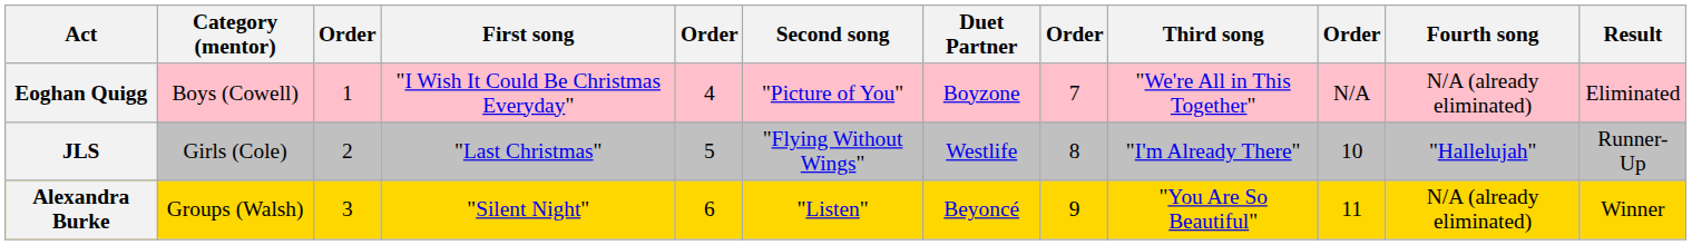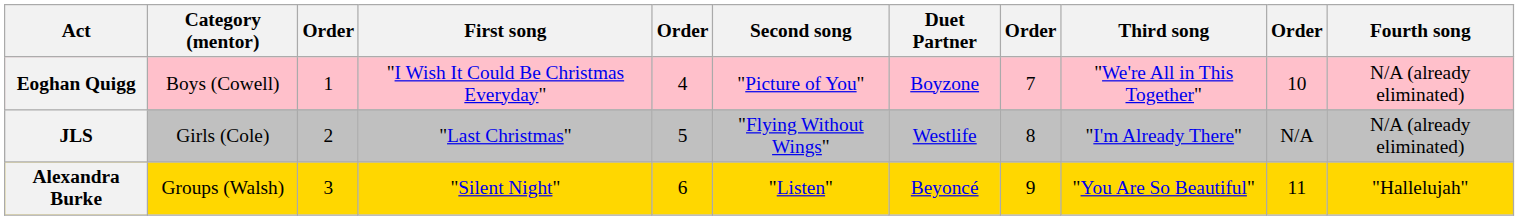 <table class="wikitable plainrowheaders" style="text-align:center;">
 <tr>
 <th scope="col">Act</th>
 <th scope="col">Category (mentor)</th>
 <th scope="col">Order</th>
 <th scope=col>First song</th>
 <th scope=col>Order</th>
 <th scope=col>Second song</th>
 <th scope=col>Duet Partner</th>
 <th scope=col>Order</th>
 <th scope=col>Third song</th>
 <th scope=col>Order</th>
 <th scope="col">Fourth song</th>
-<th scope="col">Result</th>
 </tr>
 <tr style="background:pink;">
 <th scope=row>Eoghan Quigg</th>
 <td>Boys (Cowell)</td>
 <td>1</td>
 <td>"<a href='#'>I Wish It Could Be Christmas Everyday</a>"</td>
 <td>4</td>
 <td>"<a href='#'>Picture of You</a>"</td>
 <td><a href='#'>Boyzone</a></td>
 <td>7</td>
 <td>"<a href='#'>We're All in This Together</a>"</td>
-<td>N/A</td>
+<td>10</td>
 <td>N/A (already eliminated)</td>
-<td>Eliminated</td>
 </tr>
 <tr style="background:silver;">
 <th scope=row>JLS</th>
 <td>Girls (Cole)</td>
 <td>2</td>
 <td>"<a href='#'>Last Christmas</a>"</td>
 <td>5</td>
 <td>"<a href='#'>Flying Without Wings</a>"</td>
 <td><a href='#'>Westlife</a></td>
 <td>8</td>
 <td>"<a href='#'>I'm Already There</a>"</td>
-<td>10</td>
-<td>"<a href='#'>Hallelujah</a>"</td>
-<td>Runner-Up</td>
+<td>N/A</td>
+<td>N/A (already eliminated)</td>
 </tr>
 <tr style="background:gold;">
 <th scope=row>Alexandra Burke</th>
 <td>Groups (Walsh)</td>
 <td>3</td>
 <td>"<a href='#'>Silent Night</a>"</td>
 <td>6</td>
 <td>"<a href='#'>Listen</a>"</td>
 <td><a href='#'>Beyoncé</a></td>
 <td>9</td>
 <td>"<a href='#'>You Are So Beautiful</a>"</td>
 <td>11</td>
-<td>N/A (already eliminated)</td>
-<td>Winner</td>
+<td>"Hallelujah" </td>
 </tr>
 </table>
